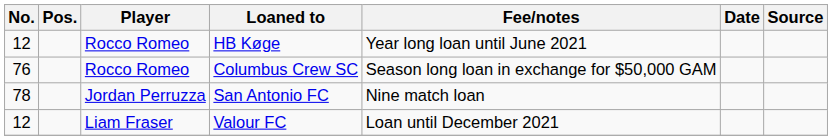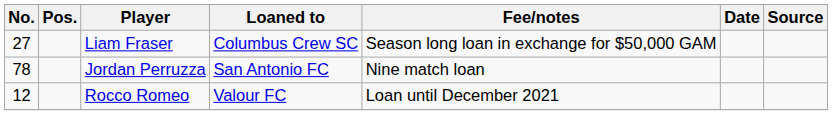 <table class="wikitable sortable"; text-align:center; font-size:95%; text-align:left;">
 <tr>
 <th>No.</th>
 <th>Pos.</th>
 <th>Player</th>
 <th>Loaned to</th>
 <th>Fee/notes</th>
 <th>Date</th>
 <th>Source</th>
 </tr>
 <tr>
-<td align=center>12</td>
+<td align=center>27</td>
 <td align=center></td>
-<td> <a href='#'>Rocco Romeo</a></td>
-<td> <a href='#'>HB Køge</a></td>
-<td>Year long loan until June 2021</td>
-<td></td>
-<td></td>
-</tr>
-<tr>
-<td align=center>76</td>
-<td align=center></td>
-<td> <a href='#'>Rocco Romeo</a></td>
+<td> <a href='#'>Liam Fraser</a></td>
 <td> <a href='#'>Columbus Crew SC</a></td>
 <td>Season long loan in exchange for $50,000 GAM</td>
 <td></td>
 <td></td>
 </tr>
 <tr>
 <td align=center>78</td>
 <td align=center></td>
 <td> <a href='#'>Jordan Perruzza</a></td>
 <td> <a href='#'>San Antonio FC</a></td>
 <td>Nine match loan</td>
 <td></td>
 <td></td>
 </tr>
 <tr>
 <td align=center>12</td>
 <td align=center></td>
-<td> <a href='#'>Liam Fraser</a></td>
+<td> <a href='#'>Rocco Romeo</a></td>
 <td> <a href='#'>Valour FC</a></td>
 <td>Loan until December 2021</td>
 <td></td>
 <td></td>
 </tr>
 <tr>
 </tr>
 </table>
